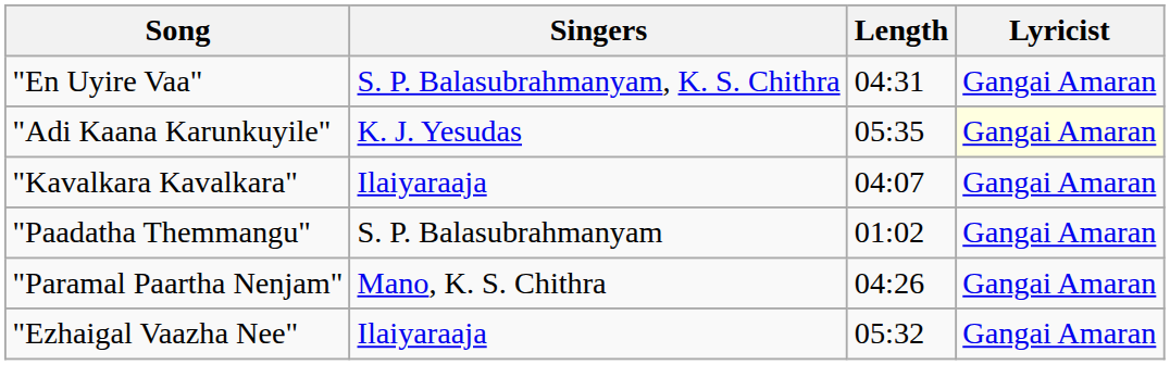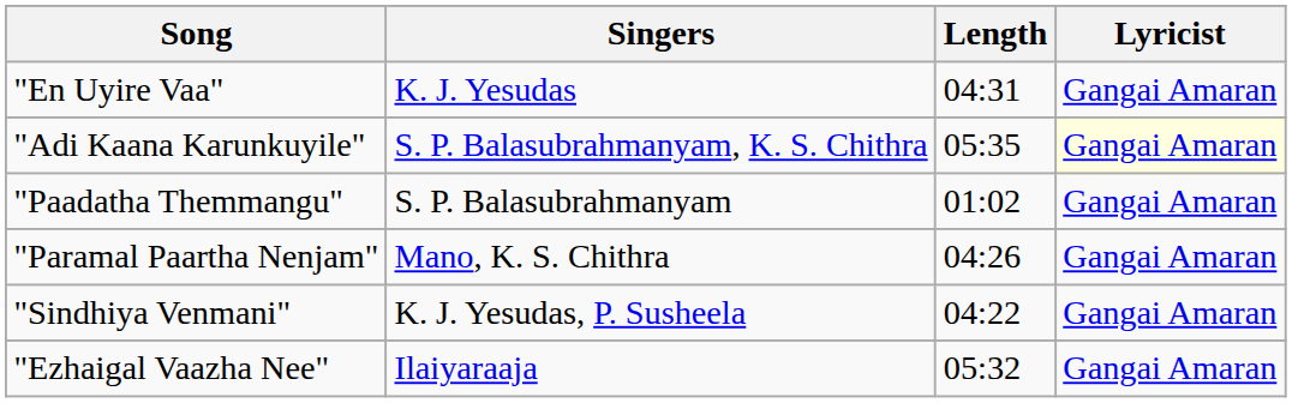 <table class="wikitable" style="font-size:95%;">
 <tr>
 <th>Song</th>
 <th>Singers</th>
 <th>Length</th>
 <th><strong>Lyricist</strong></th>
 </tr>
 <tr>
 <td>"En Uyire Vaa"</td>
-<td><a href='#'>S. P. Balasubrahmanyam</a>, <a href='#'>K. S. Chithra</a></td>
+<td><a href='#'>K. J. Yesudas</a></td>
 <td>04:31</td>
 <td><a href='#'>Gangai Amaran</a></td>
 </tr>
 <tr>
 <td>"Adi Kaana Karunkuyile"</td>
-<td><a href='#'>K. J. Yesudas</a></td>
+<td><a href='#'>S. P. Balasubrahmanyam</a>, <a href='#'>K. S. Chithra</a></td>
 <td>05:35</td>
 <td style="background: lightyellow;"><a href='#'>Gangai Amaran</a></td>
-</tr>
-<tr>
-<td>"Kavalkara Kavalkara"</td>
-<td><a href='#'>Ilaiyaraaja</a></td>
-<td>04:07</td>
-<td><a href='#'>Gangai Amaran</a></td>
 </tr>
 <tr>
 <td>"Paadatha Themmangu"</td>
 <td>S. P. Balasubrahmanyam</td>
 <td>01:02</td>
 <td><a href='#'>Gangai Amaran</a></td>
 </tr>
 <tr>
 <td>"Paramal Paartha Nenjam"</td>
 <td><a href='#'>Mano</a>, K. S. Chithra</td>
 <td>04:26</td>
 <td><a href='#'>Gangai Amaran</a></td>
 </tr>
 <tr>
+<td>"Sindhiya Venmani"</td>
+<td>K. J. Yesudas, <a href='#'>P. Susheela</a></td>
+<td>04:22</td>
+<td><a href='#'>Gangai Amaran</a></td>
+</tr>
+<tr>
 <td>"Ezhaigal Vaazha Nee"</td>
 <td><a href='#'>Ilaiyaraaja</a></td>
 <td>05:32</td>
 <td><a href='#'>Gangai Amaran</a></td>
 </tr>
 </table>
